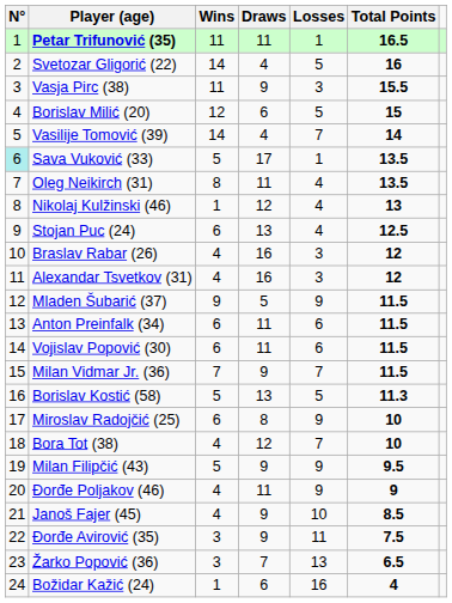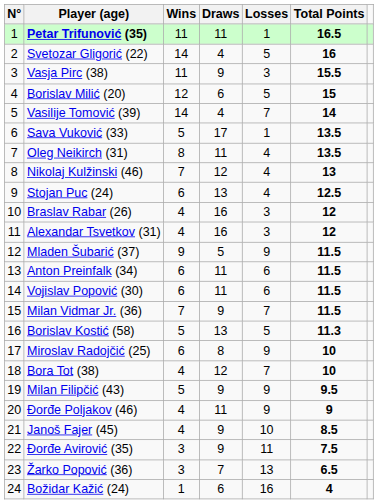 <table class="wikitable" border="1">
 <tr>
 <th>N°</th>
 <th>Player (age)</th>
 <th>Wins</th>
 <th>Draws</th>
 <th>Losses</th>
 <th>Total Points</th>
 </tr>
 <tr align=center style="background:#ccffcc;">
 <td>1</td>
 <td align=left> <strong><a href='#'>Petar Trifunović</a> (35)</strong></td>
 <td>11</td>
 <td>11</td>
 <td>1</td>
 <td><strong>16.5</strong></td>
 <td align=center></td>
 </tr>
 <tr align=center>
 <td>2</td>
 <td align=left> <a href='#'>Svetozar Gligorić</a> (22)</td>
 <td>14</td>
 <td>4</td>
 <td>5</td>
 <td><strong>16</strong></td>
 <td align=center></td>
 </tr>
 <tr align=center>
 <td>3</td>
 <td align=left> <a href='#'>Vasja Pirc</a> (38)</td>
 <td>11</td>
 <td>9</td>
 <td>3</td>
 <td><strong>15.5</strong></td>
 <td align=center></td>
 </tr>
 <tr align=center>
 <td>4</td>
 <td align=left> <a href='#'>Borislav Milić</a> (20)</td>
 <td>12</td>
 <td>6</td>
 <td>5</td>
 <td><strong>15</strong></td>
 <td align=center></td>
 </tr>
 <tr align=center>
 <td>5</td>
 <td align=left> <a href='#'>Vasilije Tomović</a> (39)</td>
 <td>14</td>
 <td>4</td>
 <td>7</td>
 <td><strong>14</strong></td>
 <td align=center></td>
 </tr>
 <tr align=center>
-<td style="background: paleturquoise;">6</td>
+<td>6</td>
 <td align=left> <a href='#'>Sava Vuković</a> (33)</td>
 <td>5</td>
 <td>17</td>
 <td>1</td>
 <td><strong>13.5</strong></td>
 <td align=center></td>
 </tr>
 <tr align=center>
 <td>7</td>
 <td align=left> <a href='#'>Oleg Neikirch</a> (31)</td>
 <td>8</td>
 <td>11</td>
 <td>4</td>
 <td><strong>13.5</strong></td>
 <td align=center></td>
 </tr>
 <tr align=center>
 <td>8</td>
 <td align=left> <a href='#'>Nikolaj Kulžinski</a> (46)</td>
-<td>1</td>
+<td>7</td>
 <td>12</td>
 <td>4</td>
 <td><strong>13</strong></td>
 <td align=center></td>
 </tr>
 <tr align=center>
 <td>9</td>
 <td align=left> <a href='#'>Stojan Puc</a> (24)</td>
 <td>6</td>
 <td>13</td>
 <td>4</td>
 <td><strong>12.5</strong></td>
 <td align=center></td>
 </tr>
 <tr align=center>
 <td>10</td>
 <td align=left> <a href='#'>Braslav Rabar</a> (26)</td>
 <td>4</td>
 <td>16</td>
 <td>3</td>
 <td><strong>12</strong></td>
 <td align=center></td>
 </tr>
 <tr align=center>
 <td>11</td>
 <td align=left> <a href='#'>Alexandar Tsvetkov</a> (31)</td>
 <td>4</td>
 <td>16</td>
 <td>3</td>
 <td><strong>12</strong></td>
 <td align=center></td>
 </tr>
 <tr align=center>
 <td>12</td>
 <td align=left> <a href='#'>Mladen Šubarić</a> (37)</td>
 <td>9</td>
 <td>5</td>
 <td>9</td>
 <td><strong>11.5</strong></td>
 <td align=center></td>
 </tr>
 <tr align=center>
 <td>13</td>
 <td align=left> <a href='#'>Anton Preinfalk</a> (34)</td>
 <td>6</td>
 <td>11</td>
 <td>6</td>
 <td><strong>11.5</strong></td>
 <td align=center></td>
 </tr>
 <tr align=center>
 <td>14</td>
 <td align=left> <a href='#'>Vojislav Popović</a> (30)</td>
 <td>6</td>
 <td>11</td>
 <td>6</td>
 <td><strong>11.5</strong></td>
 <td align=center></td>
 </tr>
 <tr align=center>
 <td>15</td>
 <td align=left> <a href='#'>Milan Vidmar Jr.</a> (36)</td>
 <td>7</td>
 <td>9</td>
 <td>7</td>
 <td><strong>11.5</strong></td>
 <td align=center></td>
 </tr>
 <tr align=center>
 <td>16</td>
 <td align=left> <a href='#'>Borislav Kostić</a> (58)</td>
 <td>5</td>
 <td>13</td>
 <td>5</td>
 <td><strong>11.3</strong></td>
 <td align=center></td>
 </tr>
 <tr align=center>
 <td>17</td>
 <td align=left> <a href='#'>Miroslav Radojčić</a> (25)</td>
 <td>6</td>
 <td>8</td>
 <td>9</td>
 <td><strong>10</strong></td>
 <td align=center></td>
 </tr>
 <tr align=center>
 <td>18</td>
 <td align=left> <a href='#'>Bora Tot</a> (38)</td>
 <td>4</td>
 <td>12</td>
 <td>7</td>
 <td><strong>10</strong></td>
 <td align=center></td>
 </tr>
 <tr align=center>
 <td>19</td>
 <td align=left> <a href='#'>Milan Filipčić</a> (43)</td>
 <td>5</td>
 <td>9</td>
 <td>9</td>
 <td><strong>9.5</strong></td>
 <td align=center></td>
 </tr>
 <tr align=center>
 <td>20</td>
 <td align=left> <a href='#'>Đorđe Poljakov</a> (46)</td>
 <td>4</td>
 <td>11</td>
 <td>9</td>
 <td><strong>9</strong></td>
 <td align=center></td>
 </tr>
 <tr align=center>
 <td>21</td>
 <td align=left> <a href='#'>Janoš Fajer</a> (45)</td>
 <td>4</td>
 <td>9</td>
 <td>10</td>
 <td><strong>8.5</strong></td>
 <td align=center></td>
 </tr>
 <tr align=center>
 <td>22</td>
 <td align=left> <a href='#'>Đorđe Avirović</a> (35)</td>
 <td>3</td>
 <td>9</td>
 <td>11</td>
 <td><strong>7.5</strong></td>
 <td align=center></td>
 </tr>
 <tr align=center>
 <td>23</td>
 <td align=left> <a href='#'>Žarko Popović</a> (36)</td>
 <td>3</td>
 <td>7</td>
 <td>13</td>
 <td><strong>6.5</strong></td>
 <td align=center></td>
 </tr>
 <tr align=center>
 <td>24</td>
 <td align=left> <a href='#'>Božidar Kažić</a> (24)</td>
 <td>1</td>
 <td>6</td>
 <td>16</td>
 <td><strong>4</strong></td>
 <td align=center></td>
 </tr>
 </table>
